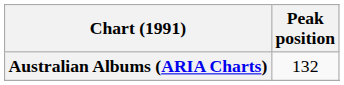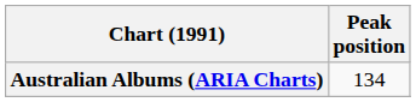 <table class="wikitable sortable plainrowheaders" style="text-align:center">
 <tr>
 <th scope="col">Chart (1991)</th>
 <th scope="col">Peak<br> position</th>
 </tr>
 <tr>
 <th scope="row">Australian Albums (<a href='#'>ARIA Charts</a>)</th>
-<td>132</td>
+<td>134</td>
 </tr>
 <tr>
 </tr>
 <tr>
 </tr>
 <tr>
 </tr>
 <tr>
 </tr>
 <tr>
 </tr>
 <tr>
 </tr>
 <tr>
 </tr>
 <tr>
 </tr>
 </table>
